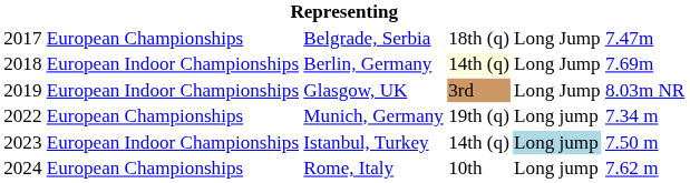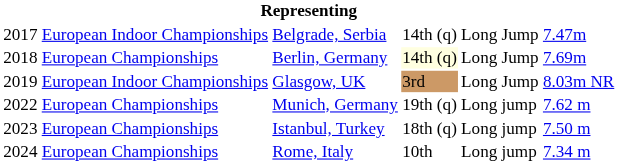 <table>
 <tr>
 <th colspan="6">Representing </th>
 </tr>
 <tr>
 <td>2017</td>
-<td><a href='#'>European Championships</a></td>
+<td><a href='#'>European Indoor Championships</a></td>
 <td><a href='#'>Belgrade, Serbia</a></td>
-<td>18th (q)</td>
+<td>14th (q)</td>
 <td>Long Jump</td>
 <td><a href='#'>7.47m</a></td>
 </tr>
 <tr>
 <td>2018</td>
-<td><a href='#'>European Indoor Championships</a></td>
+<td><a href='#'>European Championships</a></td>
 <td><a href='#'>Berlin, Germany</a></td>
 <td style="background: lightyellow;">14th (q)</td>
 <td>Long Jump</td>
 <td><a href='#'>7.69m</a></td>
 </tr>
 <tr>
 <td>2019</td>
 <td><a href='#'>European Indoor Championships</a></td>
 <td><a href='#'>Glasgow, UK</a></td>
 <td bgcolor=cc9966>3rd</td>
 <td>Long Jump</td>
 <td><a href='#'>8.03m NR</a></td>
 </tr>
 <tr>
 <td>2022</td>
 <td><a href='#'>European Championships</a></td>
 <td><a href='#'>Munich, Germany</a></td>
 <td>19th (q)</td>
 <td>Long jump</td>
-<td><a href='#'>7.34 m</a></td>
+<td><a href='#'>7.62 m</a></td>
 </tr>
 <tr>
 <td>2023</td>
-<td><a href='#'>European Indoor Championships</a></td>
+<td><a href='#'>European Championships</a></td>
 <td><a href='#'>Istanbul, Turkey</a></td>
-<td>14th (q)</td>
-<td style="background: lightblue;">Long jump</td>
+<td>18th (q)</td>
+<td>Long jump</td>
 <td><a href='#'>7.50 m</a></td>
 </tr>
 <tr>
 <td>2024</td>
 <td><a href='#'>European Championships</a></td>
 <td><a href='#'>Rome, Italy</a></td>
 <td>10th</td>
 <td>Long jump</td>
-<td><a href='#'>7.62 m</a></td>
+<td><a href='#'>7.34 m</a></td>
 </tr>
 </table>
